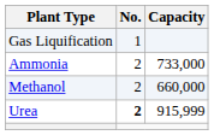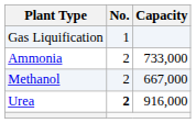 <table class="wikitable">
 <tr>
 <th>Plant Type</th>
 <th>No.</th>
 <th>Capacity</th>
 </tr>
 <tr bgcolor="f1f5fa" align="right">
 <td align="left">Gas Liquification</td>
 <td>1</td>
 <td></td>
 </tr>
 <tr bgcolor="ffffff" align="right">
 <td align="left"><a href='#'>Ammonia</a></td>
 <td>2</td>
 <td>733,000</td>
 </tr>
 <tr bgcolor="f1f5fa" align="right">
 <td align="left"><a href='#'>Methanol</a></td>
 <td>2</td>
-<td>660,000</td>
+<td>667,000</td>
 </tr>
 <tr bgcolor="ffffff" align="right">
 <td align="left"><a href='#'>Urea</a></td>
 <td><strong>2</strong></td>
-<td>915,999</td>
+<td>916,000</td>
 </tr>
 <tr>
 <th></th>
 </tr>
 </table>
